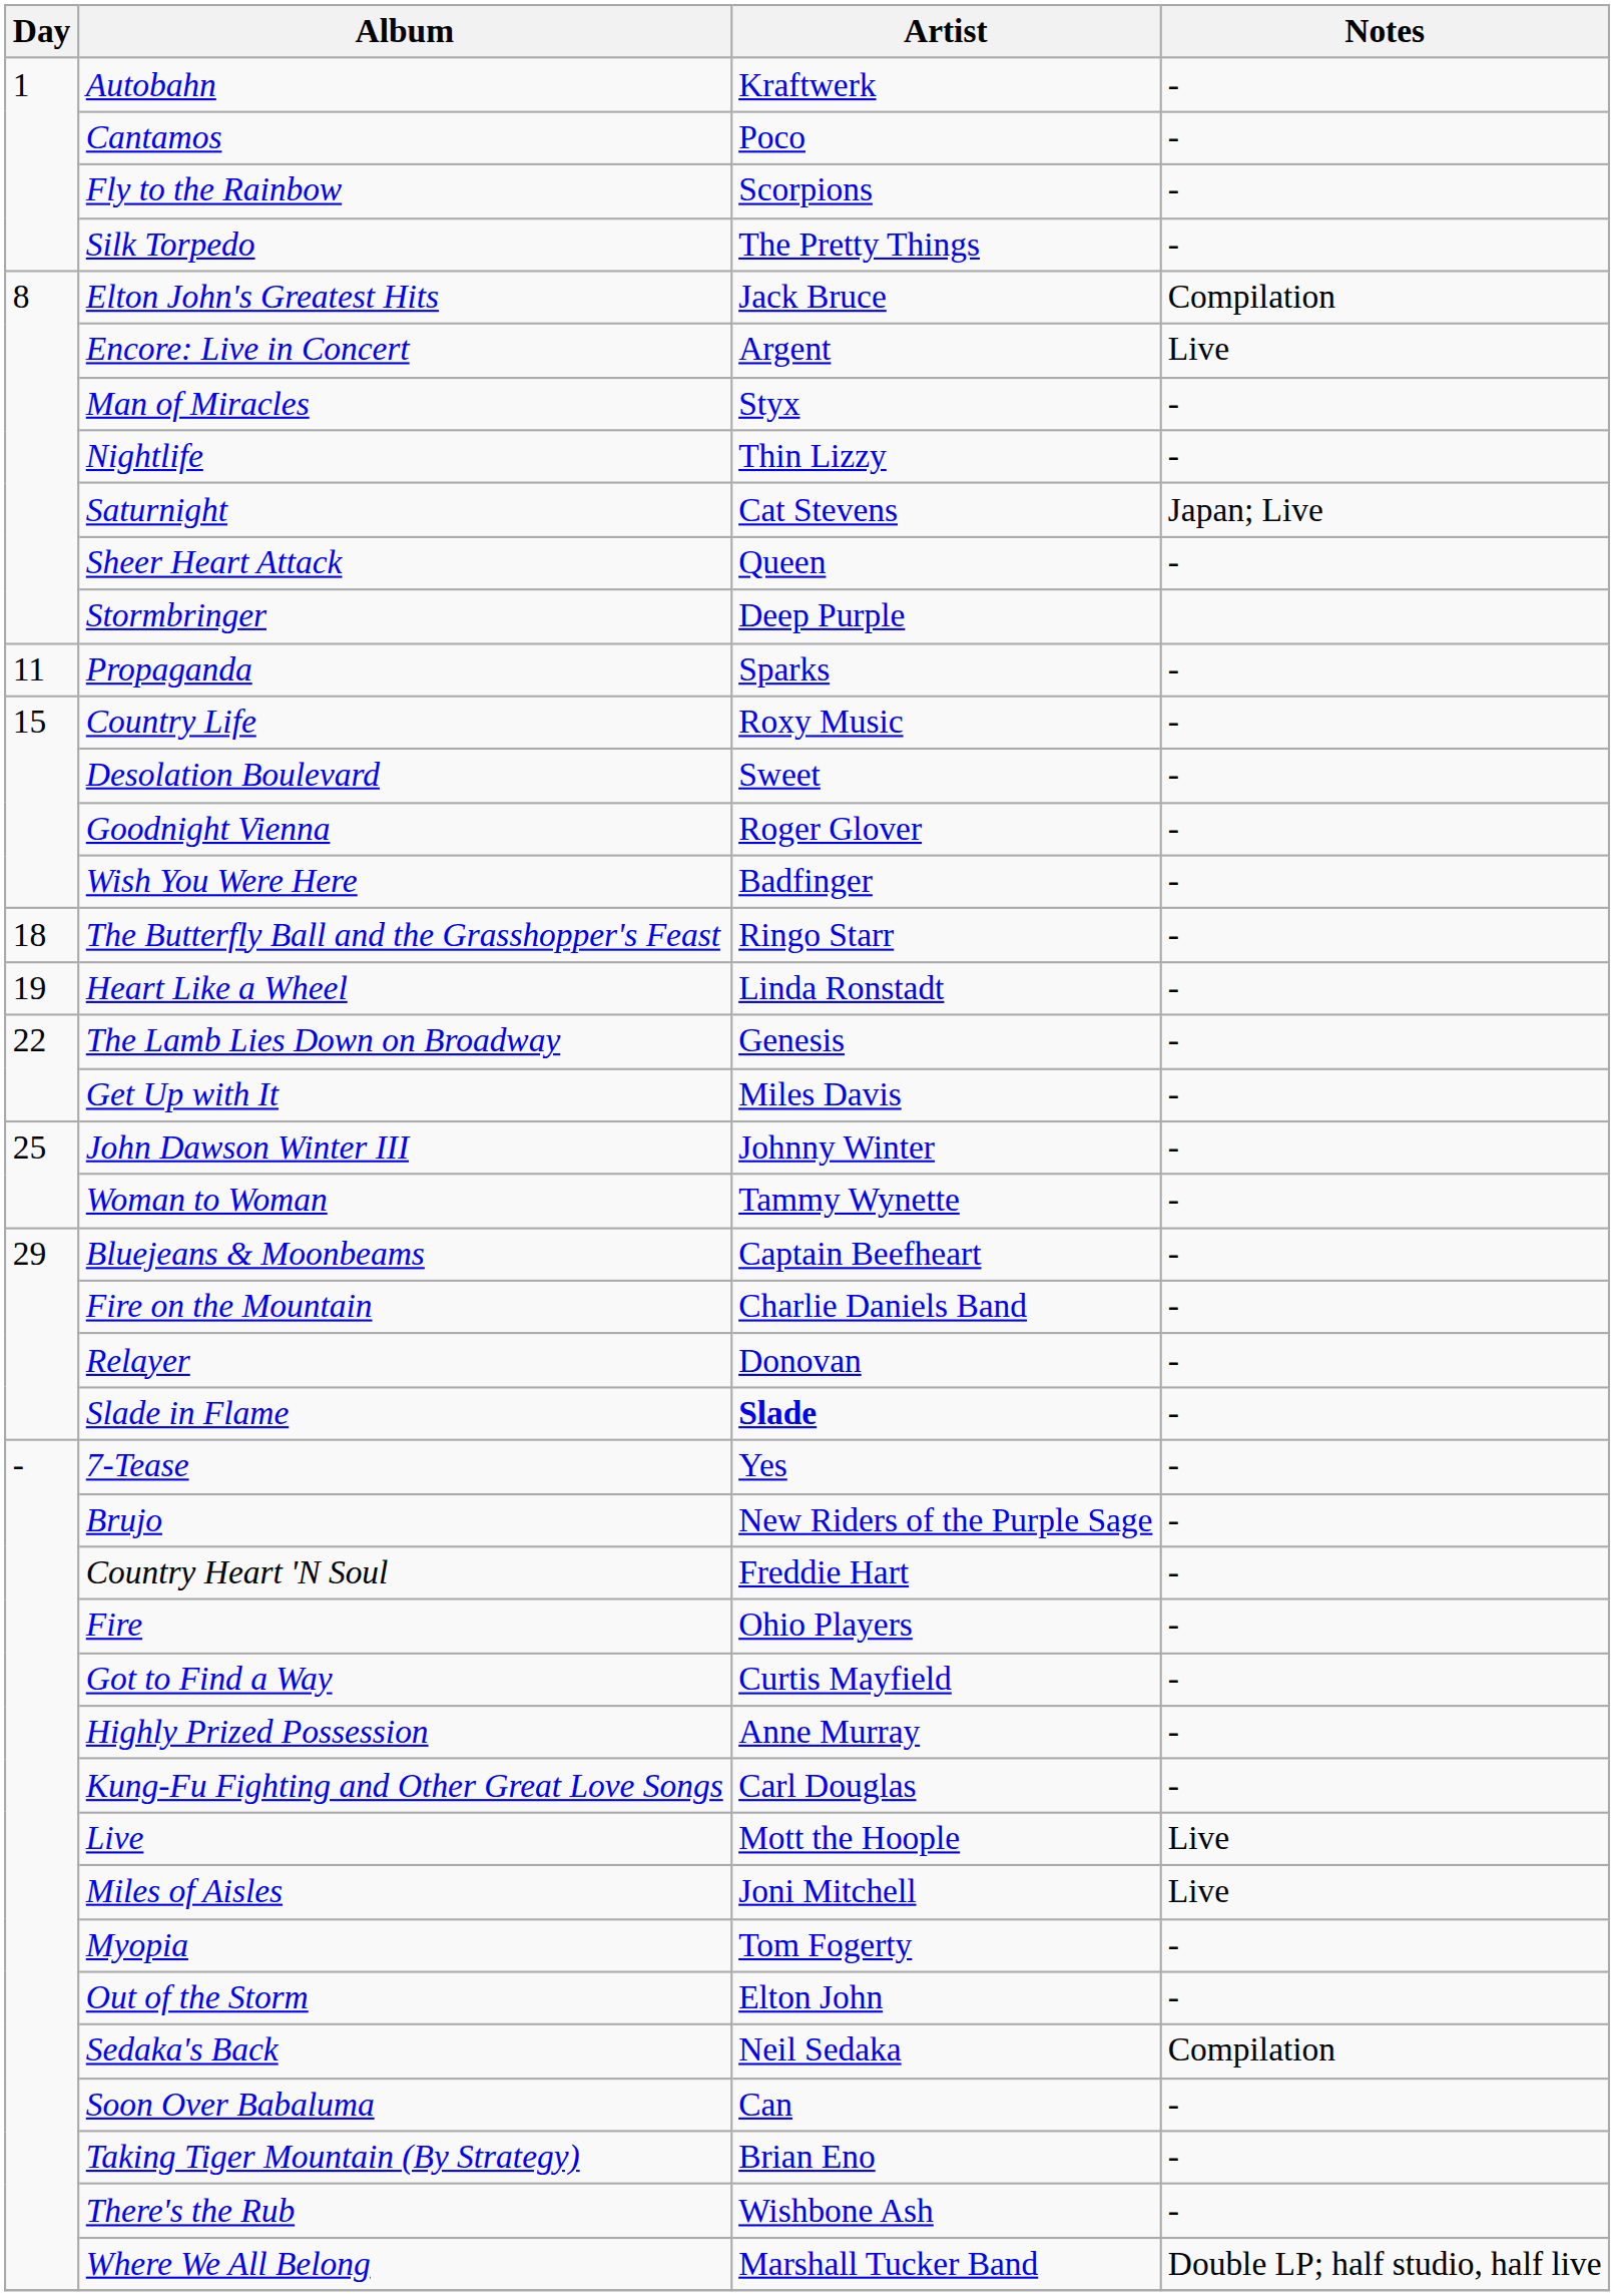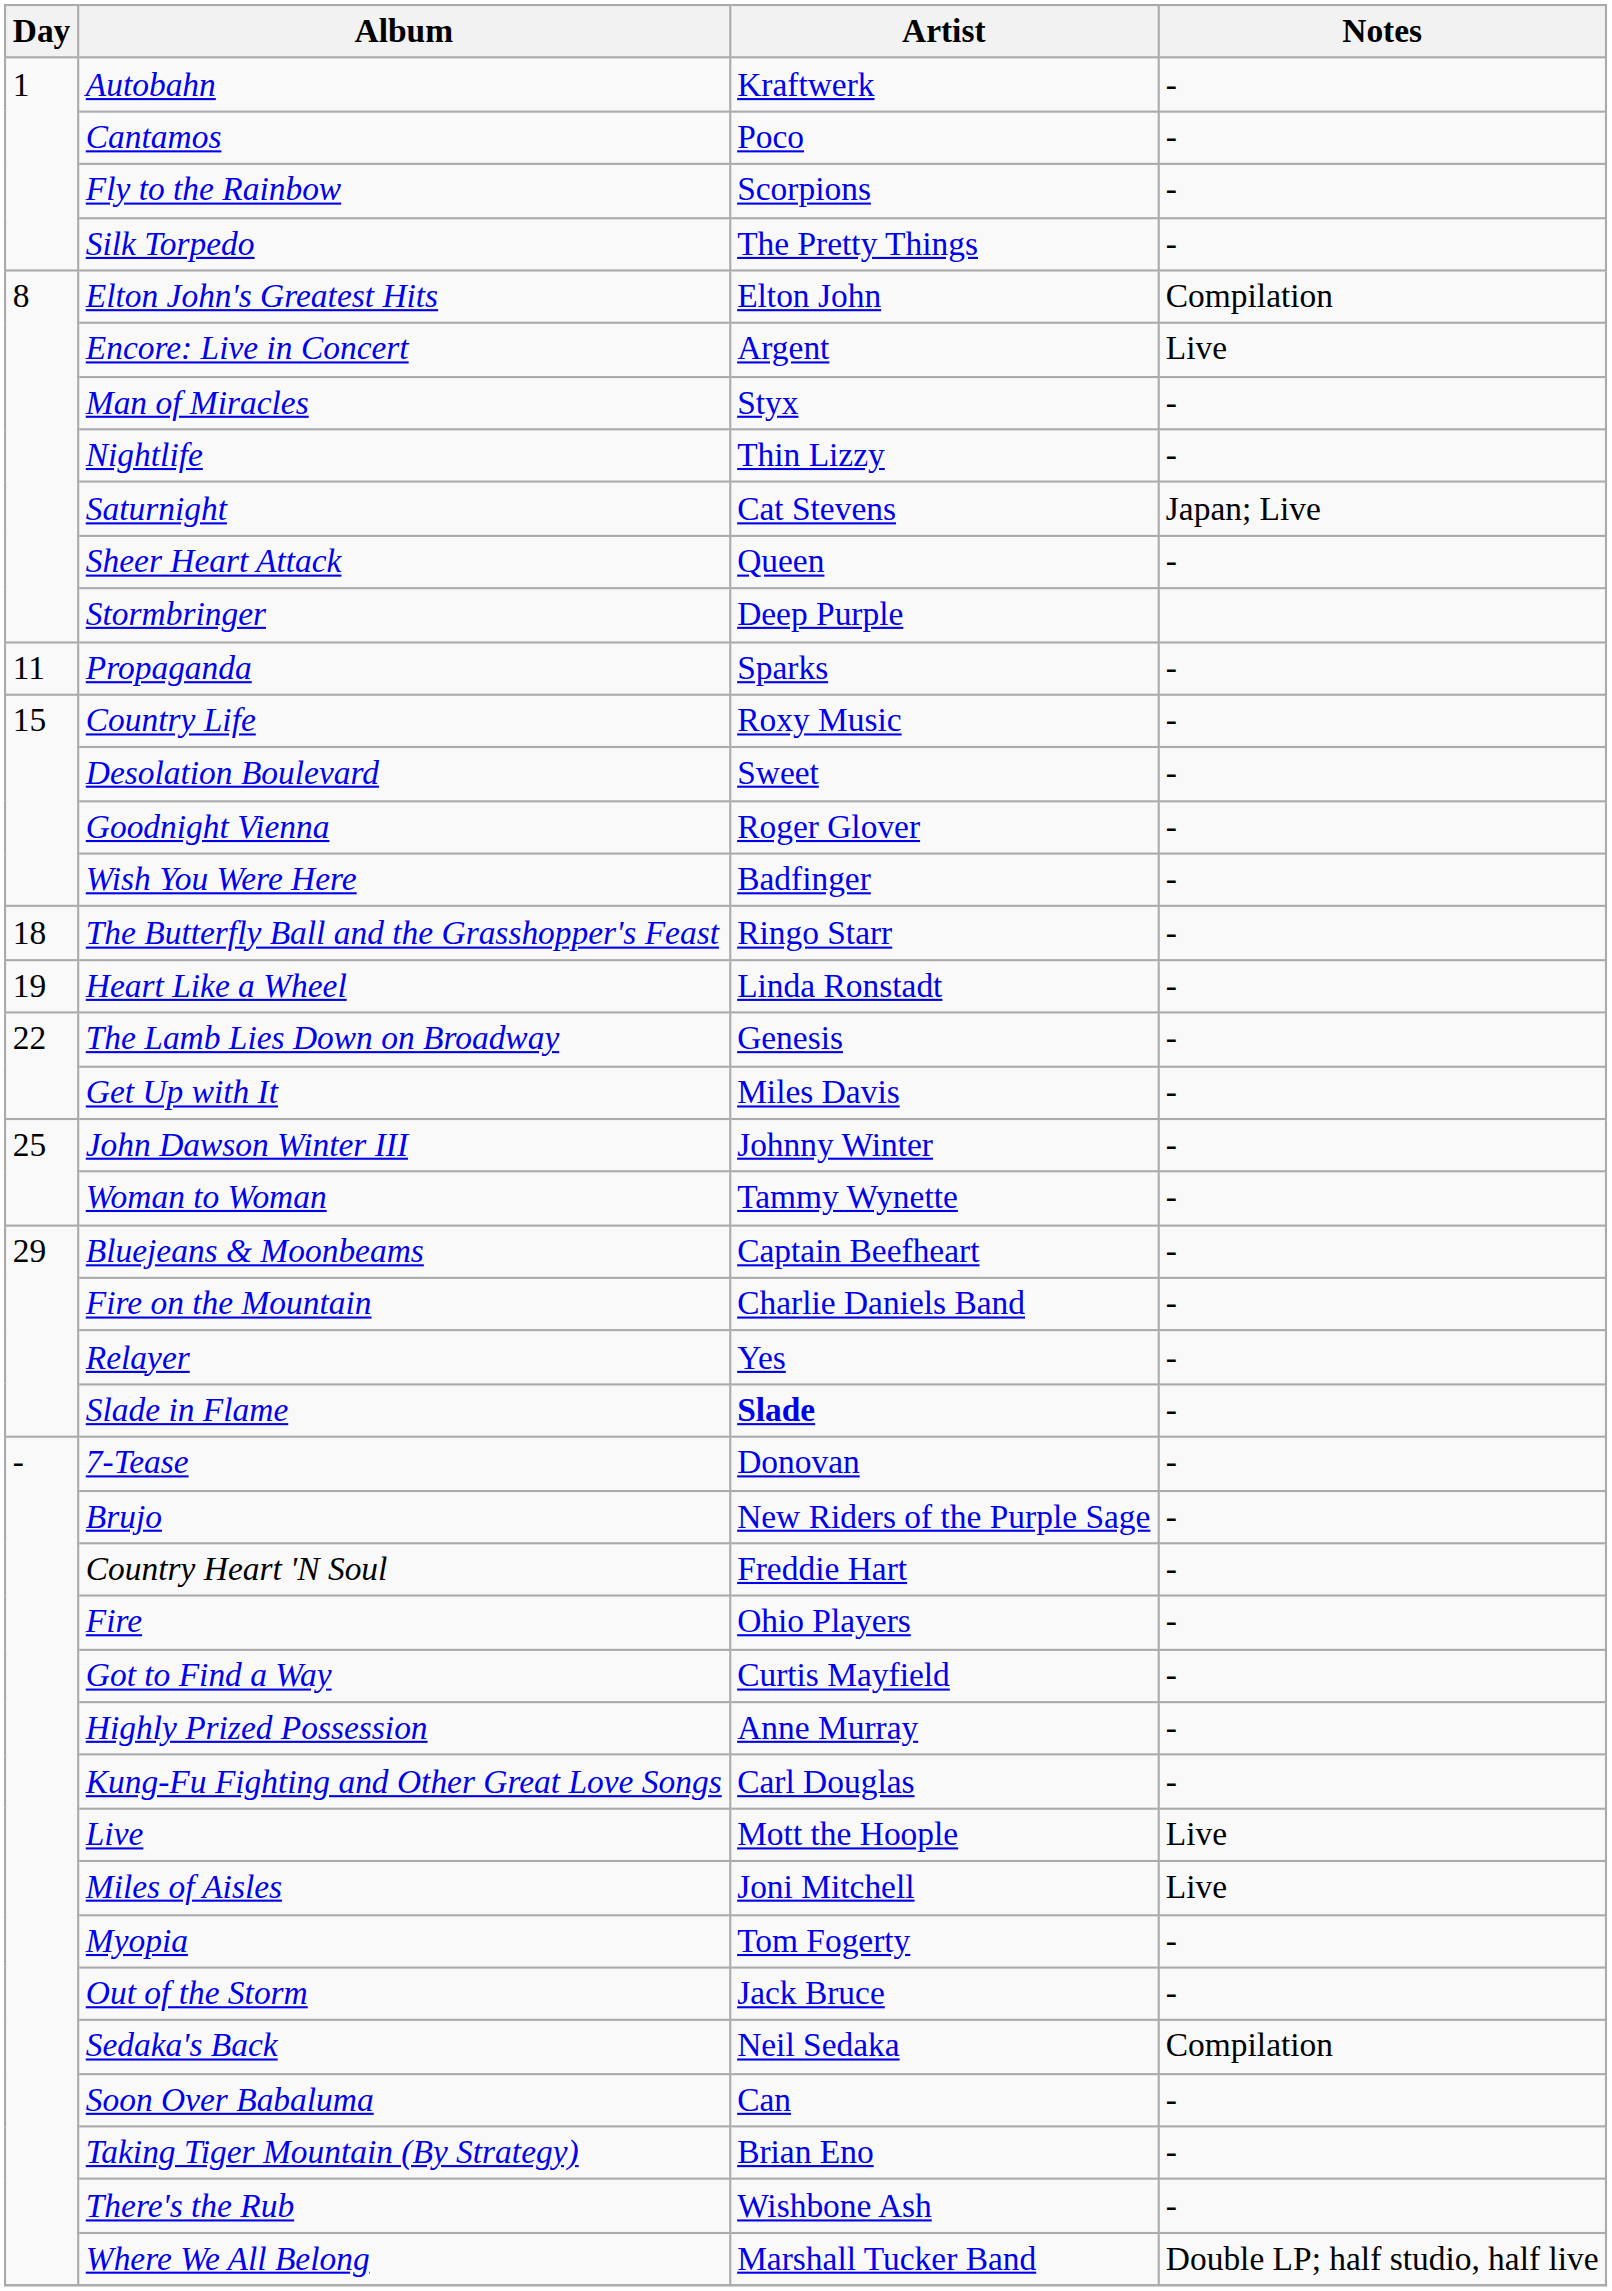 <table class="wikitable">
 <tr>
 <th>Day</th>
 <th>Album</th>
 <th>Artist</th>
 <th>Notes</th>
 </tr>
 <tr>
 <td rowspan="4" valign="top">1</td>
 <td><em><a href='#'>Autobahn</a></em></td>
 <td><a href='#'>Kraftwerk</a></td>
 <td>-</td>
 </tr>
 <tr>
 <td><em><a href='#'>Cantamos</a></em></td>
 <td><a href='#'>Poco</a></td>
 <td>-</td>
 </tr>
 <tr>
 <td><em><a href='#'>Fly to the Rainbow</a></em></td>
 <td><a href='#'>Scorpions</a></td>
 <td>-</td>
 </tr>
 <tr>
 <td><em><a href='#'>Silk Torpedo</a></em></td>
 <td><a href='#'>The Pretty Things</a></td>
 <td>-</td>
 </tr>
 <tr>
 <td rowspan="7" valign="top">8</td>
 <td><em><a href='#'>Elton John's Greatest Hits</a></em></td>
-<td><a href='#'>Jack Bruce</a></td>
+<td><a href='#'>Elton John</a></td>
 <td>Compilation</td>
 </tr>
 <tr>
 <td><em><a href='#'>Encore: Live in Concert</a></em></td>
 <td><a href='#'>Argent</a></td>
 <td>Live</td>
 </tr>
 <tr>
 <td><em><a href='#'>Man of Miracles</a></em></td>
 <td><a href='#'>Styx</a></td>
 <td>-</td>
 </tr>
 <tr>
 <td><em><a href='#'>Nightlife</a></em></td>
 <td><a href='#'>Thin Lizzy</a></td>
 <td>-</td>
 </tr>
 <tr>
 <td><em><a href='#'>Saturnight</a></em></td>
 <td><a href='#'>Cat Stevens</a></td>
 <td>Japan; Live</td>
 </tr>
 <tr>
 <td><em><a href='#'>Sheer Heart Attack</a></em></td>
 <td><a href='#'>Queen</a></td>
 <td>-</td>
 </tr>
 <tr>
 <td><em><a href='#'>Stormbringer</a></em></td>
 <td><a href='#'>Deep Purple</a></td>
 <td></td>
 </tr>
 <tr>
 <td rowspan="1" valign="top">11</td>
 <td><em><a href='#'>Propaganda</a></em></td>
 <td><a href='#'>Sparks</a></td>
 <td>-</td>
 </tr>
 <tr>
 <td rowspan="4" valign="top">15</td>
 <td><em><a href='#'>Country Life</a></em></td>
 <td><a href='#'>Roxy Music</a></td>
 <td>-</td>
 </tr>
 <tr>
 <td><em><a href='#'>Desolation Boulevard</a></em></td>
 <td><a href='#'>Sweet</a></td>
 <td>-</td>
 </tr>
 <tr>
 <td><em><a href='#'>Goodnight Vienna</a></em></td>
 <td><a href='#'>Roger Glover</a></td>
 <td>-</td>
 </tr>
 <tr>
 <td><em><a href='#'>Wish You Were Here</a></em></td>
 <td><a href='#'>Badfinger</a></td>
 <td>-</td>
 </tr>
 <tr>
 <td rowspan="1" valign="top">18</td>
 <td><em><a href='#'>The Butterfly Ball and the Grasshopper's Feast</a></em></td>
 <td><a href='#'>Ringo Starr</a></td>
 <td>-</td>
 </tr>
 <tr>
 <td rowspan="1" valign="top">19</td>
 <td><em><a href='#'>Heart Like a Wheel</a></em></td>
 <td><a href='#'>Linda Ronstadt</a></td>
 <td>-</td>
 </tr>
 <tr>
 <td rowspan="2" valign="top">22</td>
 <td><em><a href='#'>The Lamb Lies Down on Broadway</a></em></td>
 <td><a href='#'>Genesis</a></td>
 <td>-</td>
 </tr>
 <tr>
 <td><em><a href='#'>Get Up with It</a></em></td>
 <td><a href='#'>Miles Davis</a></td>
 <td>-</td>
 </tr>
 <tr>
 <td rowspan="2" valign="top">25</td>
 <td><em><a href='#'>John Dawson Winter III</a></em></td>
 <td><a href='#'>Johnny Winter</a></td>
 <td>-</td>
 </tr>
 <tr>
 <td><em><a href='#'>Woman to Woman</a></em></td>
 <td><a href='#'>Tammy Wynette</a></td>
 <td>-</td>
 </tr>
 <tr>
 <td rowspan="4" valign="top">29</td>
 <td><em><a href='#'>Bluejeans & Moonbeams</a></em></td>
 <td><a href='#'>Captain Beefheart</a></td>
 <td>-</td>
 </tr>
 <tr>
 <td><em><a href='#'>Fire on the Mountain</a></em></td>
 <td><a href='#'>Charlie Daniels Band</a></td>
 <td>-</td>
 </tr>
 <tr>
 <td><em><a href='#'>Relayer</a></em></td>
-<td><a href='#'>Donovan</a></td>
+<td><a href='#'>Yes</a></td>
 <td>-</td>
 </tr>
 <tr>
 <td><em><a href='#'>Slade in Flame</a></em></td>
 <td><strong><a href='#'>Slade</a></strong></td>
 <td>-</td>
 </tr>
 <tr>
 <td rowspan="16" valign="top">-</td>
 <td><em><a href='#'>7-Tease</a></em></td>
-<td><a href='#'>Yes</a></td>
+<td><a href='#'>Donovan</a></td>
 <td>-</td>
 </tr>
 <tr>
 <td><em><a href='#'>Brujo</a></em></td>
 <td><a href='#'>New Riders of the Purple Sage</a></td>
 <td>-</td>
 </tr>
 <tr>
 <td><em>Country Heart 'N Soul</em></td>
 <td><a href='#'>Freddie Hart</a></td>
 <td>-</td>
 </tr>
 <tr>
 <td><em><a href='#'>Fire</a></em></td>
 <td><a href='#'>Ohio Players</a></td>
 <td>-</td>
 </tr>
 <tr>
 <td><em><a href='#'>Got to Find a Way</a></em></td>
 <td><a href='#'>Curtis Mayfield</a></td>
 <td>-</td>
 </tr>
 <tr>
 <td><em><a href='#'>Highly Prized Possession</a></em></td>
 <td><a href='#'>Anne Murray</a></td>
 <td>-</td>
 </tr>
 <tr>
 <td><em><a href='#'>Kung-Fu Fighting and Other Great Love Songs</a></em></td>
 <td><a href='#'>Carl Douglas</a></td>
 <td>-</td>
 </tr>
 <tr>
 <td><em><a href='#'>Live</a></em></td>
 <td><a href='#'>Mott the Hoople</a></td>
 <td>Live</td>
 </tr>
 <tr>
 <td><em><a href='#'>Miles of Aisles</a></em></td>
 <td><a href='#'>Joni Mitchell</a></td>
 <td>Live</td>
 </tr>
 <tr>
 <td><em><a href='#'>Myopia</a></em></td>
 <td><a href='#'>Tom Fogerty</a></td>
 <td>-</td>
 </tr>
 <tr>
 <td><em><a href='#'>Out of the Storm</a></em></td>
-<td><a href='#'>Elton John</a></td>
+<td><a href='#'>Jack Bruce</a></td>
 <td>-</td>
 </tr>
 <tr>
 <td><em><a href='#'>Sedaka's Back</a></em></td>
 <td><a href='#'>Neil Sedaka</a></td>
 <td>Compilation</td>
 </tr>
 <tr>
 <td><em><a href='#'>Soon Over Babaluma</a></em></td>
 <td><a href='#'>Can</a></td>
 <td>-</td>
 </tr>
 <tr>
 <td><em><a href='#'>Taking Tiger Mountain (By Strategy)</a></em></td>
 <td><a href='#'>Brian Eno</a></td>
 <td>-</td>
 </tr>
 <tr>
 <td><em><a href='#'>There's the Rub</a></em></td>
 <td><a href='#'>Wishbone Ash</a></td>
 <td>-</td>
 </tr>
 <tr>
 <td><em><a href='#'>Where We All Belong</a></em></td>
 <td><a href='#'>Marshall Tucker Band</a></td>
 <td>Double LP; half studio, half live</td>
 </tr>
 <tr>
 </tr>
 </table>
